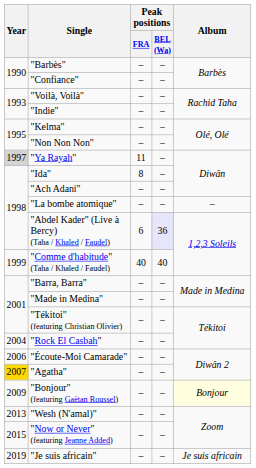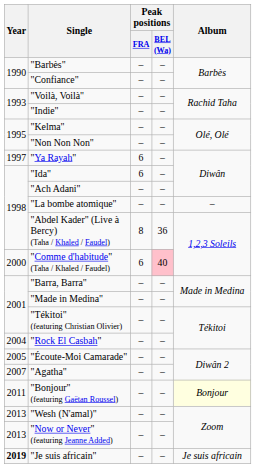 <table class="wikitable">
 <tr>
 <th rowspan="2" style="text-align:center; width:10px;">Year</th>
 <th rowspan="2" style="text-align:center; width:160px;">Single</th>
 <th colspan="2" style="text-align:center; width:30px;">Peak positions</th>
 <th rowspan="2" style="text-align:center; width:120px;">Album</th>
 </tr>
 <tr>
 <th width="20"><small><a href='#'>FRA</a><br></small></th>
 <th width="20"><small><a href='#'>BEL <br>(Wa)</a><br></small></th>
 </tr>
 <tr>
 <td style="text-align:center;" rowspan="2">1990</td>
 <td>"Barbès"</td>
 <td style="text-align:center;">–</td>
 <td style="text-align:center;">–</td>
 <td style="text-align:center;" rowspan="2"><em>Barbès</em></td>
 </tr>
 <tr>
 <td>"Confiance"</td>
 <td style="text-align:center;">–</td>
 <td style="text-align:center;">–</td>
 </tr>
 <tr>
 <td style="text-align:center;" rowspan="2">1993</td>
 <td>"Voilà, Voilà"</td>
 <td style="text-align:center;">–</td>
 <td style="text-align:center;">–</td>
 <td style="text-align:center;" rowspan="2"><em>Rachid Taha</em></td>
 </tr>
 <tr>
 <td>"Indie"</td>
 <td style="text-align:center;">–</td>
 <td style="text-align:center;">–</td>
 </tr>
 <tr>
 <td style="text-align:center;" rowspan="2">1995</td>
 <td>"Kelma"</td>
 <td style="text-align:center;">–</td>
 <td style="text-align:center;">–</td>
 <td style="text-align:center;" rowspan="2"><em>Olé, Olé</em></td>
 </tr>
 <tr>
 <td>"Non Non Non"</td>
 <td style="text-align:center;">–</td>
 <td style="text-align:center;">–</td>
 </tr>
 <tr>
-<td style="background: lightgrey; text-align:center;">1997</td>
+<td style="text-align:center;">1997</td>
 <td>"<a href='#'>Ya Rayah</a>"</td>
-<td style="text-align:center;">11</td>
+<td style="text-align:center;">6</td>
 <td style="text-align:center;">–</td>
 <td style="text-align:center;" rowspan="3"><em>Diwân</em></td>
 </tr>
 <tr>
 <td style="text-align:center;" rowspan="4">1998</td>
 <td>"Ida"</td>
-<td style="text-align:center;">8</td>
+<td style="text-align:center;">6</td>
 <td style="text-align:center;">–</td>
 </tr>
 <tr>
 <td>"Ach Adani"</td>
 <td style="text-align:center;">–</td>
 <td style="text-align:center;">–</td>
 </tr>
 <tr>
 <td>"La bombe atomique"</td>
 <td style="text-align:center;">–</td>
 <td style="text-align:center;">–</td>
 <td style="text-align:center;">–</td>
 </tr>
 <tr>
 <td>"Abdel Kader" (Live à Bercy) <br><small>(Taha / <a href='#'>Khaled</a> / <a href='#'>Faudel</a>)</small></td>
-<td style="text-align:center;">6</td>
-<td style="background: lavender; text-align:center;">36</td>
+<td style="text-align:center;">8</td>
+<td style="text-align:center;">36</td>
 <td style="text-align:center;" rowspan="2"><em><a href='#'>1,2,3 Soleils</a></em></td>
 </tr>
 <tr>
-<td style="text-align:center;">1999</td>
+<td style="text-align:center;">2000</td>
 <td>"<a href='#'>Comme d'habitude</a>" <br><small>(Taha / Khaled / Faudel)</small></td>
-<td style="text-align:center;">40</td>
-<td style="text-align:center;">40</td>
+<td style="text-align:center;">6</td>
+<td style="background: pink; text-align:center;">40</td>
 </tr>
 <tr>
 <td style="text-align:center;" rowspan="3">2001</td>
 <td>"Barra, Barra"</td>
 <td style="text-align:center;">–</td>
 <td style="text-align:center;">–</td>
 <td style="text-align:center;" rowspan="2"><em>Made in Medina</em></td>
 </tr>
 <tr>
 <td>"Made in Medina"</td>
 <td style="text-align:center;">–</td>
 <td style="text-align:center;">–</td>
 </tr>
 <tr>
 <td>"Tékitoi" <br><small>(featuring Christian Olivier)</small></td>
 <td style="text-align:center;">–</td>
 <td style="text-align:center;">–</td>
 <td style="text-align:center;" rowspan="2"><em>Tékitoi</em></td>
 </tr>
 <tr>
 <td style="text-align:center;">2004</td>
 <td>"<a href='#'>Rock El Casbah</a>"</td>
 <td style="text-align:center;">–</td>
 <td style="text-align:center;">–</td>
 </tr>
 <tr>
-<td style="text-align:center;">2006</td>
+<td style="text-align:center;">2005</td>
 <td>"Écoute-Moi Camarade"</td>
 <td style="text-align:center;">–</td>
 <td style="text-align:center;">–</td>
 <td style="text-align:center;" rowspan="2"><em>Diwân 2</em></td>
 </tr>
 <tr>
-<td style="background: gold; text-align:center;">2007</td>
+<td style="text-align:center;">2007</td>
 <td>"Agatha"</td>
 <td style="text-align:center;">–</td>
 <td style="text-align:center;">–</td>
 </tr>
 <tr>
-<td style="text-align:center;">2009</td>
+<td style="text-align:center;">2011</td>
 <td>"Bonjour" <br><small>(featuring <a href='#'>Gaëtan Roussel</a>)</small></td>
 <td style="text-align:center;">–</td>
 <td style="text-align:center;">–</td>
 <td style="background: lightyellow; text-align:center;"><em>Bonjour</em></td>
 </tr>
 <tr>
 <td style="text-align:center;">2013</td>
 <td>"Wesh (N'amal)"</td>
 <td style="text-align:center;">–</td>
 <td style="text-align:center;">–</td>
 <td style="text-align:center;" rowspan="2"><em>Zoom</em></td>
 </tr>
 <tr>
-<td style="text-align:center;">2015</td>
+<td style="text-align:center;">2013</td>
 <td>"<a href='#'>Now or Never</a>" <br><small>(featuring <a href='#'>Jeanne Added</a>)</small></td>
 <td style="text-align:center;">–</td>
 <td style="text-align:center;">–</td>
 </tr>
 <tr>
-<td style="text-align:center;">2019</td>
+<td style="text-align:center;"><strong>2019</strong></td>
 <td>"Je suis africain"</td>
 <td style="text-align:center;">–</td>
 <td style="text-align:center;">–</td>
 <td style="text-align:center;" rowspan="2"><em>Je suis africain</em></td>
 </tr>
 </table>
